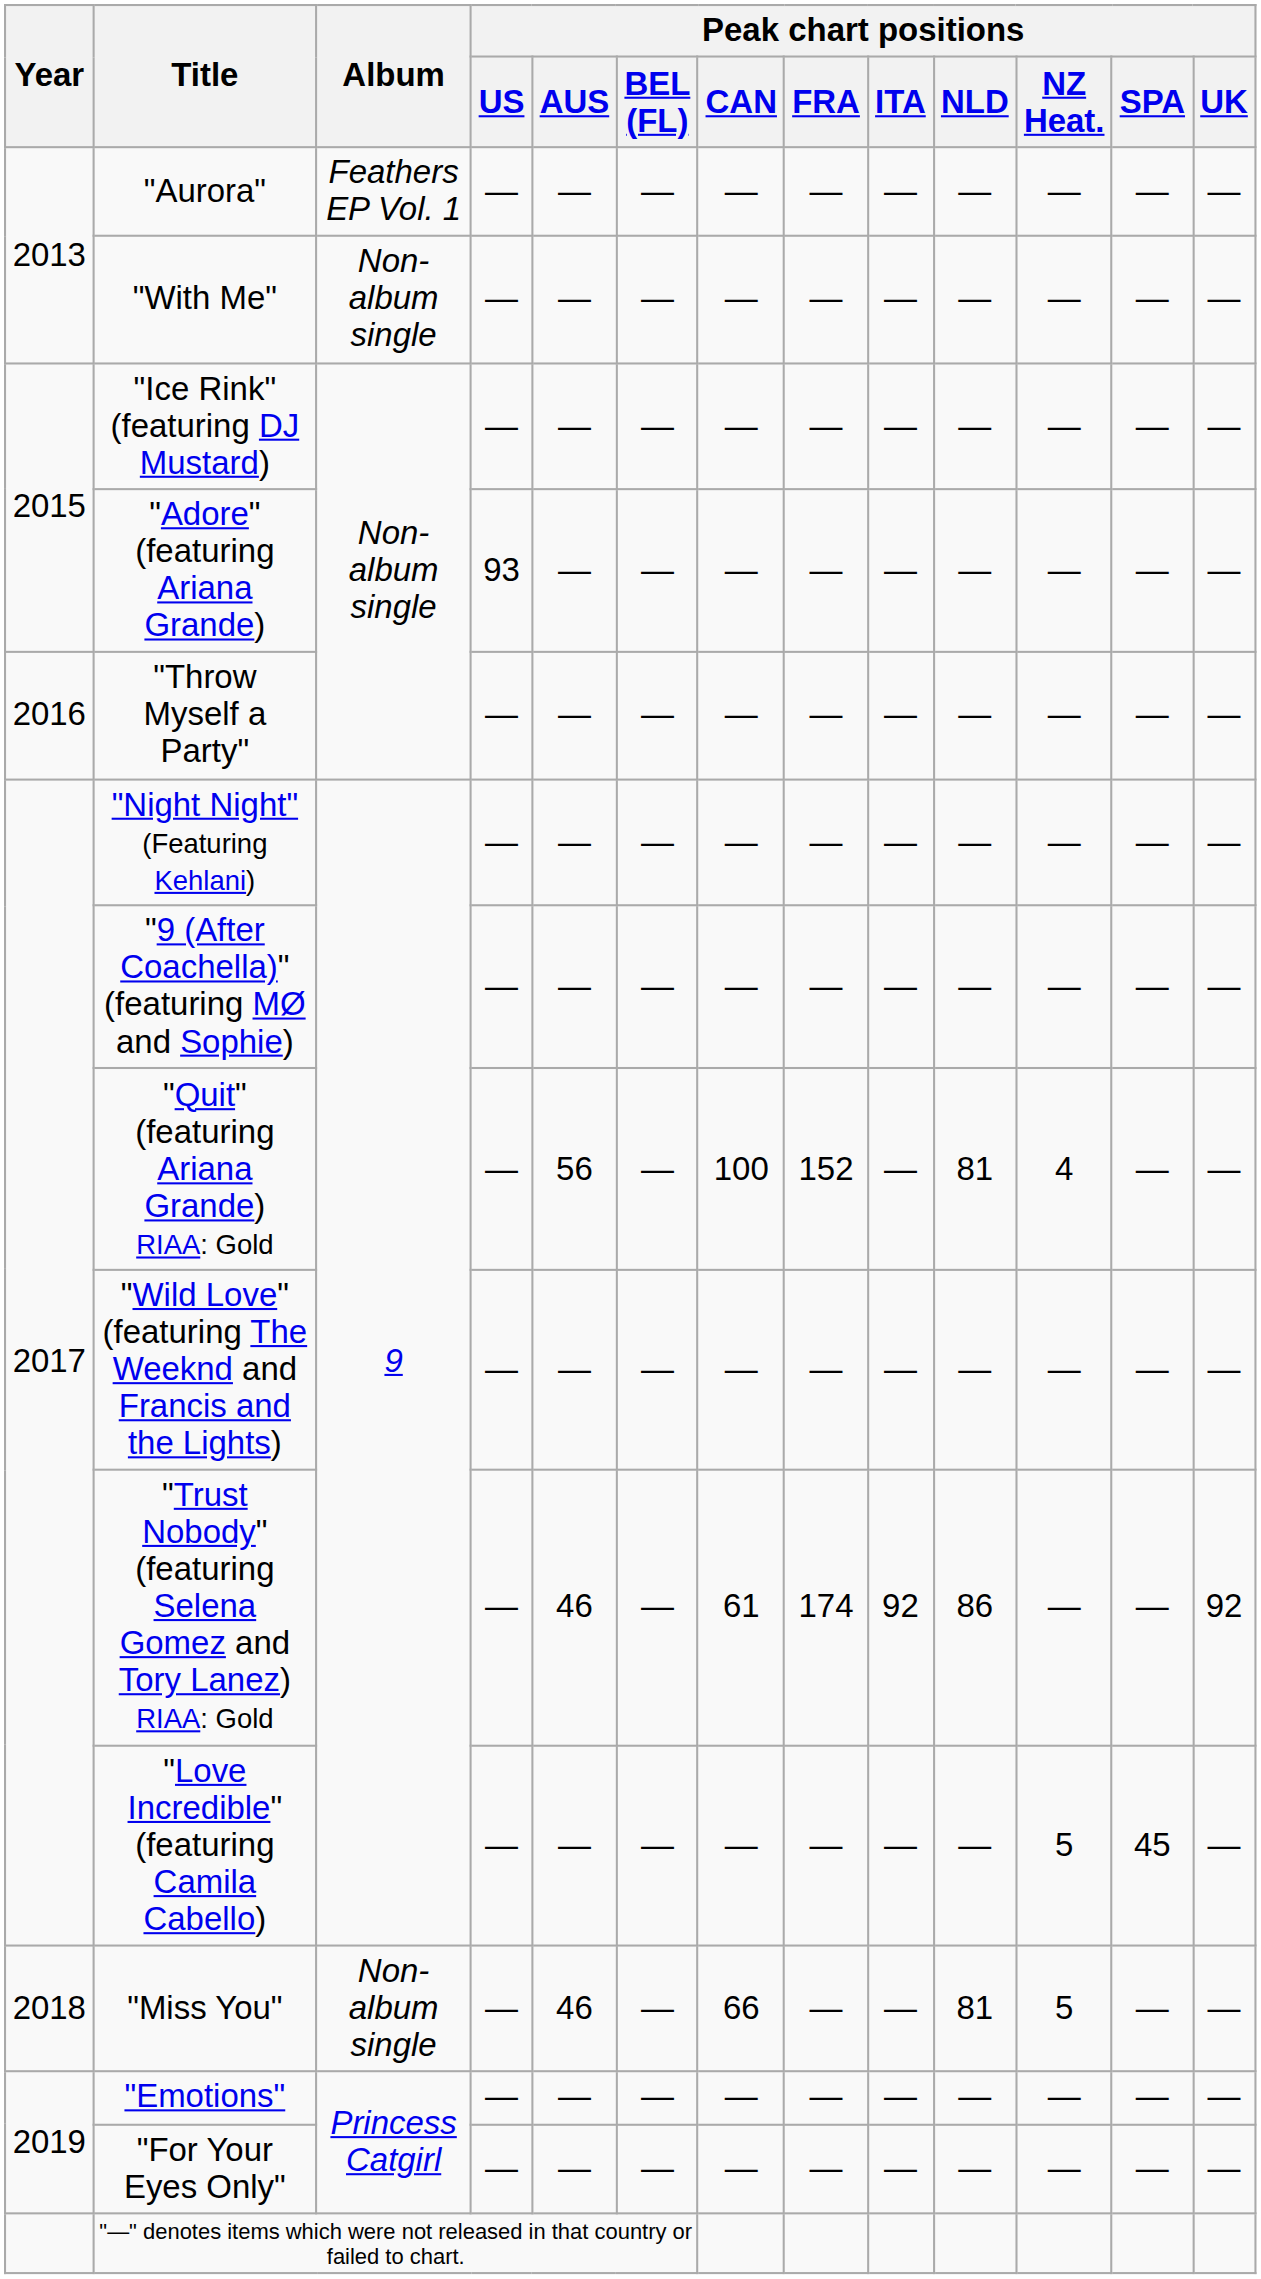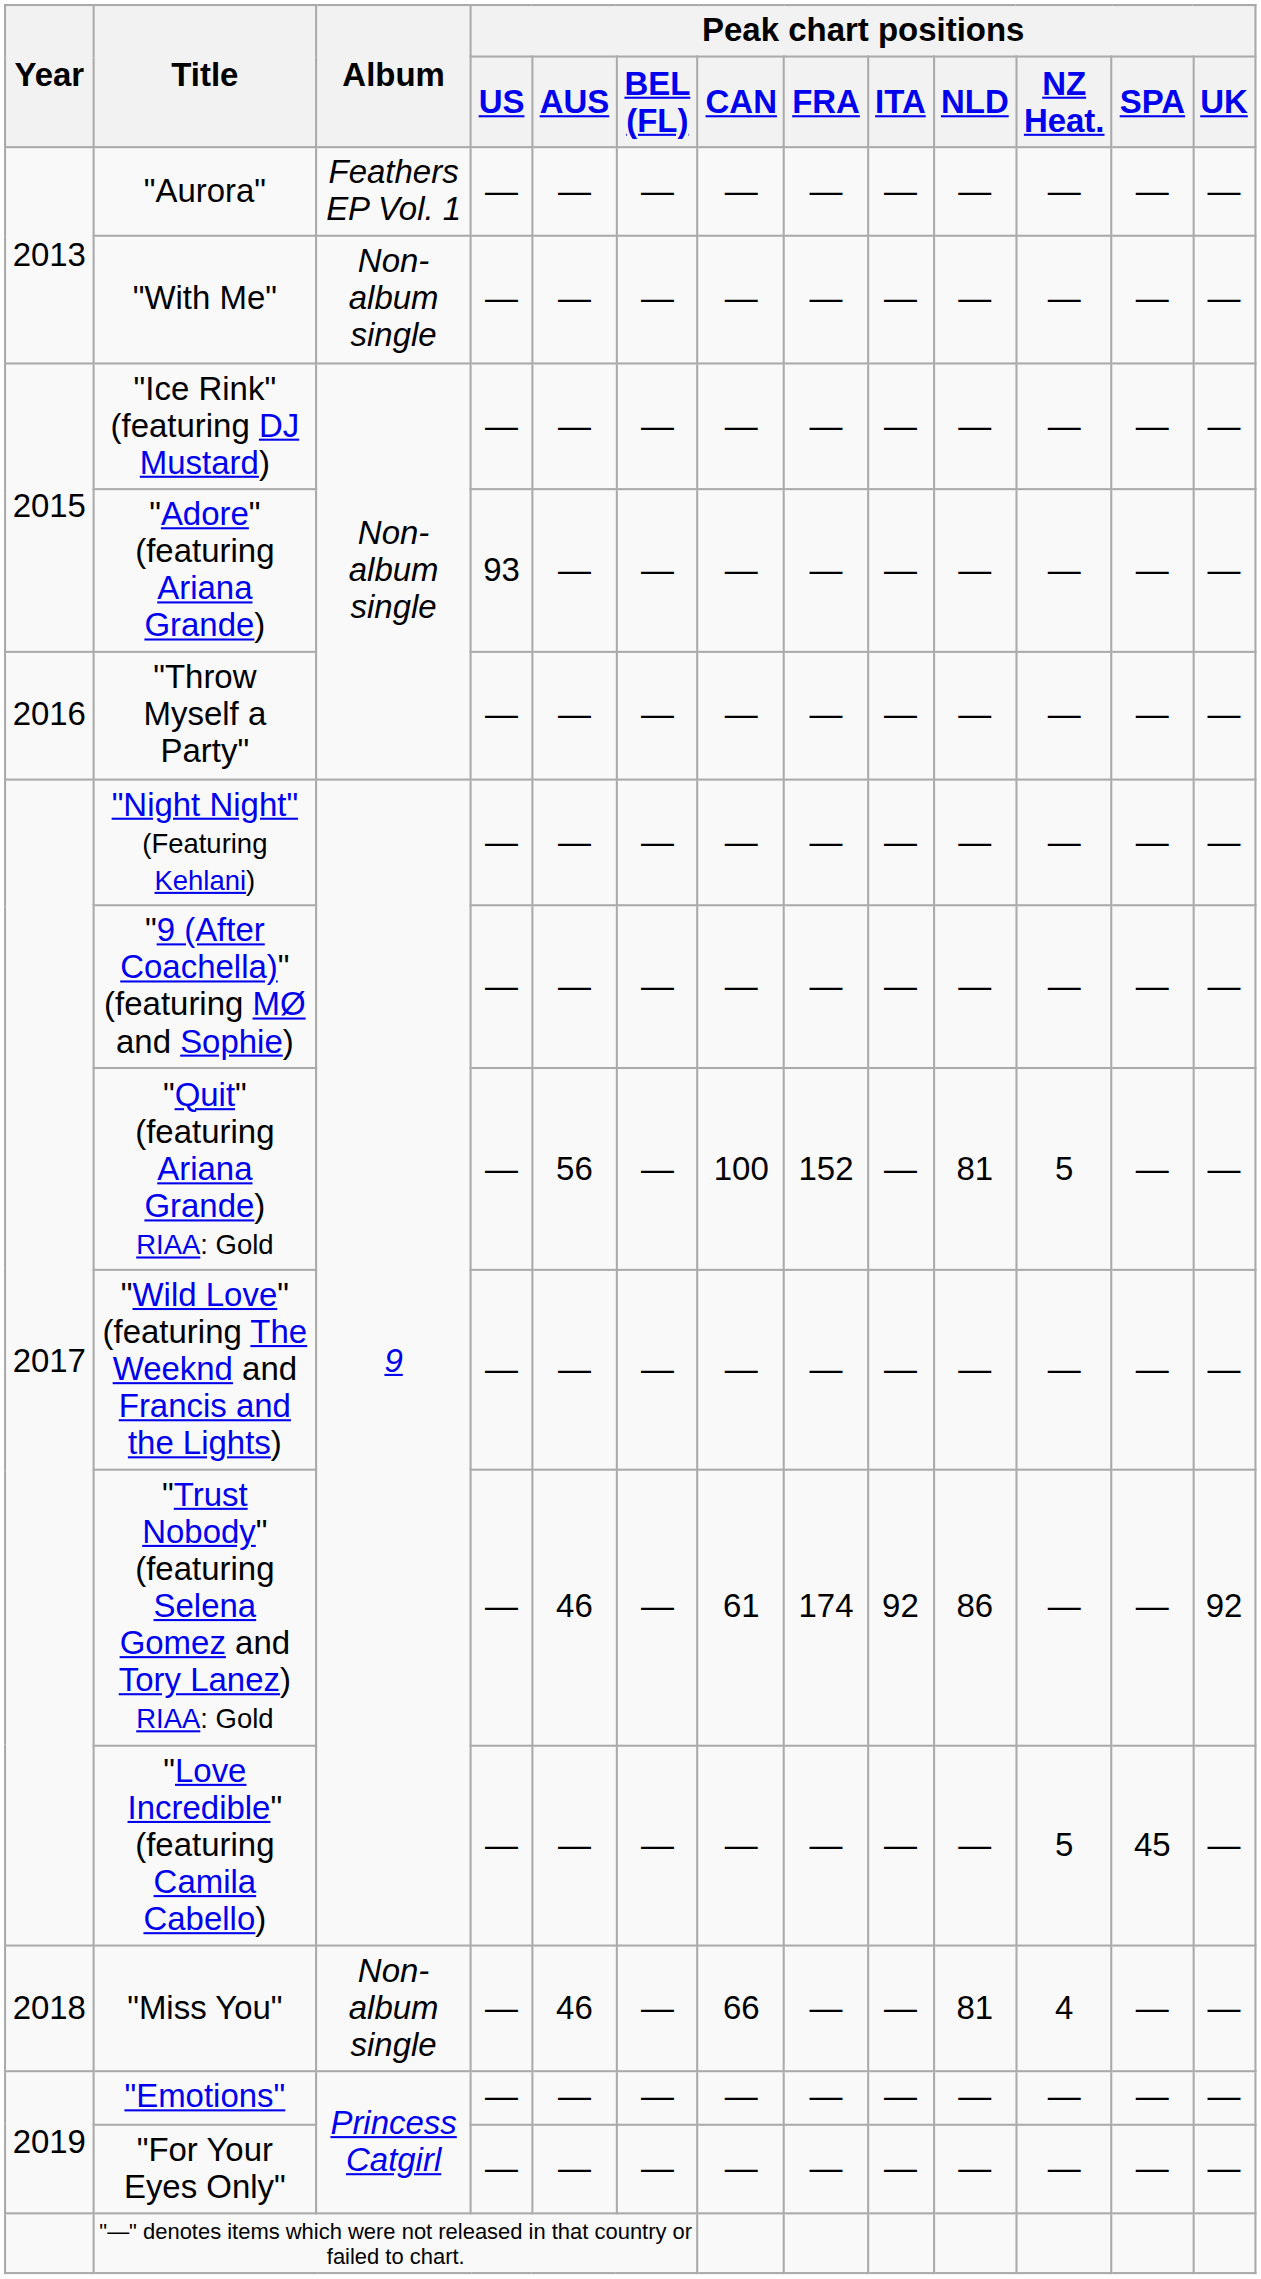 <table class="wikitable plainrowheaders" style="text-align:center;">
 <tr>
 <th rowspan="2" scope="col">Year</th>
 <th rowspan="2" scope="col">Title</th>
 <th rowspan="2" scope="col">Album</th>
 <th colspan="10">Peak chart positions</th>
 </tr>
 <tr>
 <th><a href='#'>US</a></th>
 <th><a href='#'>AUS</a></th>
 <th><a href='#'>BEL<br>(FL)</a></th>
 <th><a href='#'>CAN</a></th>
 <th><a href='#'>FRA</a></th>
 <th><a href='#'>ITA</a></th>
 <th><a href='#'>NLD</a></th>
 <th><a href='#'>NZ<br>Heat.</a></th>
 <th><a href='#'>SPA</a></th>
 <th><a href='#'>UK</a></th>
 </tr>
 <tr>
 <td rowspan="2">2013</td>
 <td scope="row">"Aurora"</td>
 <td><em>Feathers EP Vol. 1</em></td>
 <td>—</td>
 <td>—</td>
 <td>—</td>
 <td>—</td>
 <td>—</td>
 <td>—</td>
 <td>—</td>
 <td>—</td>
 <td>—</td>
 <td>—</td>
 </tr>
 <tr>
 <td scope="row">"With Me"</td>
 <td><em>Non-album single</em></td>
 <td>—</td>
 <td>—</td>
 <td>—</td>
 <td>—</td>
 <td>—</td>
 <td>—</td>
 <td>—</td>
 <td>—</td>
 <td>—</td>
 <td>—</td>
 </tr>
 <tr>
 <td rowspan="2">2015</td>
 <td scope="row">"Ice Rink" <br><span>(featuring <a href='#'>DJ Mustard</a>)</span></td>
 <td rowspan="3"><em>Non-album single</em></td>
 <td>—</td>
 <td>—</td>
 <td>—</td>
 <td>—</td>
 <td>—</td>
 <td>—</td>
 <td>—</td>
 <td>—</td>
 <td>—</td>
 <td>—</td>
 </tr>
 <tr>
 <td scope="row">"<a href='#'>Adore</a>"<br><span>(featuring <a href='#'>Ariana Grande</a>)</span></td>
 <td>93</td>
 <td>—</td>
 <td>—</td>
 <td>—</td>
 <td>—</td>
 <td>—</td>
 <td>—</td>
 <td>—</td>
 <td>—</td>
 <td>—</td>
 </tr>
 <tr>
 <td>2016</td>
 <td>"Throw Myself a Party"</td>
 <td>—</td>
 <td>—</td>
 <td>—</td>
 <td>—</td>
 <td>—</td>
 <td>—</td>
 <td>—</td>
 <td>—</td>
 <td>—</td>
 <td>—</td>
 </tr>
 <tr>
 <td rowspan="6">2017</td>
 <td><a href='#'>"Night Night"</a><br><small>(Featuring <a href='#'>Kehlani</a>)</small></td>
 <td rowspan="6"><a href='#'><em>9</em></a></td>
 <td>—</td>
 <td>—</td>
 <td>—</td>
 <td>—</td>
 <td>—</td>
 <td>—</td>
 <td>—</td>
 <td>—</td>
 <td>—</td>
 <td>—</td>
 </tr>
 <tr>
 <td scope="row">"<a href='#'>9 (After Coachella)</a>" <br><span>(featuring <a href='#'>MØ</a> and <a href='#'>Sophie</a>)</span></td>
 <td>—</td>
 <td>—</td>
 <td>—</td>
 <td>—</td>
 <td>—</td>
 <td>—</td>
 <td>—</td>
 <td>—</td>
 <td>—</td>
 <td>—</td>
 </tr>
 <tr>
 <td scope="row">"<a href='#'>Quit</a>"<br><span>(featuring <a href='#'>Ariana Grande</a>)</span><small><br><a href='#'>RIAA</a>: Gold</small></td>
 <td>—</td>
 <td>56</td>
 <td>—</td>
 <td>100</td>
 <td>152</td>
 <td>—</td>
 <td>81</td>
-<td>4</td>
+<td>5</td>
 <td>—</td>
 <td>—</td>
 </tr>
 <tr>
 <td scope="row">"<a href='#'>Wild Love</a>" <br> <span>(featuring <a href='#'>The Weeknd</a> and <a href='#'>Francis and the Lights</a>)</span></td>
 <td>—</td>
 <td>—</td>
 <td>—</td>
 <td>—</td>
 <td>—</td>
 <td>—</td>
 <td>—</td>
 <td>—</td>
 <td>—</td>
 <td>—</td>
 </tr>
 <tr>
 <td scope="row">"<a href='#'>Trust Nobody</a>" <br><span>(featuring <a href='#'>Selena Gomez</a> and <a href='#'>Tory Lanez</a>)</span><small><br><a href='#'>RIAA</a>: Gold</small></td>
 <td>—</td>
 <td>46</td>
 <td>—</td>
 <td>61</td>
 <td>174</td>
 <td>92</td>
 <td>86</td>
 <td>—</td>
 <td>—</td>
 <td>92</td>
 </tr>
 <tr>
 <td scope="row">"<a href='#'>Love Incredible</a>"<br><span>(featuring <a href='#'>Camila Cabello</a>)</span></td>
 <td>—</td>
 <td>—</td>
 <td>—</td>
 <td>—</td>
 <td>—</td>
 <td>—</td>
 <td>—</td>
 <td>5</td>
 <td>45</td>
 <td>—</td>
 </tr>
 <tr>
 <td>2018</td>
 <td scope="row">"Miss You"<br><span></span></td>
 <td><em>Non-album single</em></td>
 <td>—</td>
 <td>46</td>
 <td>—</td>
 <td>66</td>
 <td>—</td>
 <td>—</td>
 <td>81</td>
-<td>5</td>
+<td>4</td>
 <td>—</td>
 <td>—</td>
 </tr>
 <tr>
 <td rowspan="2">2019</td>
 <td scope="row"><a href='#'>"Emotions"</a></td>
 <td rowspan="2"><em><a href='#'>Princess Catgirl</a></em></td>
 <td>—</td>
 <td>—</td>
 <td>—</td>
 <td>—</td>
 <td>—</td>
 <td>—</td>
 <td>—</td>
 <td>—</td>
 <td>—</td>
 <td>—</td>
 </tr>
 <tr>
 <td scope="row">"For Your Eyes Only"</td>
 <td>—</td>
 <td>—</td>
 <td>—</td>
 <td>—</td>
 <td>—</td>
 <td>—</td>
 <td>—</td>
 <td>—</td>
 <td>—</td>
 <td>—</td>
 </tr>
 <tr>
 <td></td>
 <td colspan="5" style="text-align:center; font-size:8pt;">"—" denotes items which were not released in that country or failed to chart.</td>
 <td></td>
 <td></td>
 <td></td>
 <td></td>
 <td></td>
 <td></td>
 <td></td>
 </tr>
 </table>
